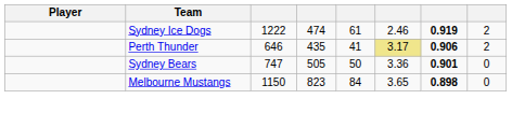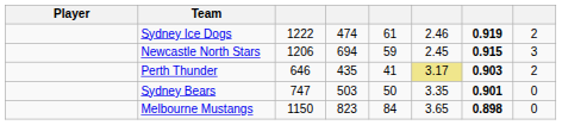 <table class="wikitable sortable" style="text-align:center;">
 <tr>
 <th width="170px">Player</th>
 <th width="175px">Team</th>
 <th width="60px"></th>
 <th width="50px"></th>
 <th width="50px"></th>
 <th width="60px"></th>
 <th width="60px"></th>
 <th width="50px"></th>
 </tr>
 <tr>
 <td align="left"></td>
 <td align="left"><a href='#'>Sydney Ice Dogs</a></td>
 <td>1222</td>
 <td>474</td>
 <td>61</td>
 <td>2.46</td>
 <td><strong>0.919</strong></td>
 <td>2</td>
 </tr>
 <tr>
 <td align="left"></td>
+<td align="left"><a href='#'>Newcastle North Stars</a></td>
+<td>1206</td>
+<td>694</td>
+<td>59</td>
+<td>2.45</td>
+<td><strong>0.915</strong></td>
+<td>3</td>
+</tr>
+<tr>
+<td align="left"></td>
 <td align="left"><a href='#'>Perth Thunder</a></td>
 <td>646</td>
 <td>435</td>
 <td>41</td>
 <td style="background: khaki;">3.17</td>
-<td><strong>0.906</strong></td>
+<td><strong>0.903</strong></td>
 <td>2</td>
 </tr>
 <tr>
 <td align="left"></td>
 <td align="left"><a href='#'>Sydney Bears</a></td>
 <td>747</td>
-<td>505</td>
+<td>503</td>
 <td>50</td>
-<td>3.36</td>
+<td>3.35</td>
 <td><strong>0.901</strong></td>
 <td>0</td>
 </tr>
 <tr>
 <td align="left"></td>
 <td align="left"><a href='#'>Melbourne Mustangs</a></td>
 <td>1150</td>
 <td>823</td>
 <td>84</td>
 <td>3.65</td>
 <td><strong>0.898</strong></td>
 <td>0</td>
 </tr>
 </table>
